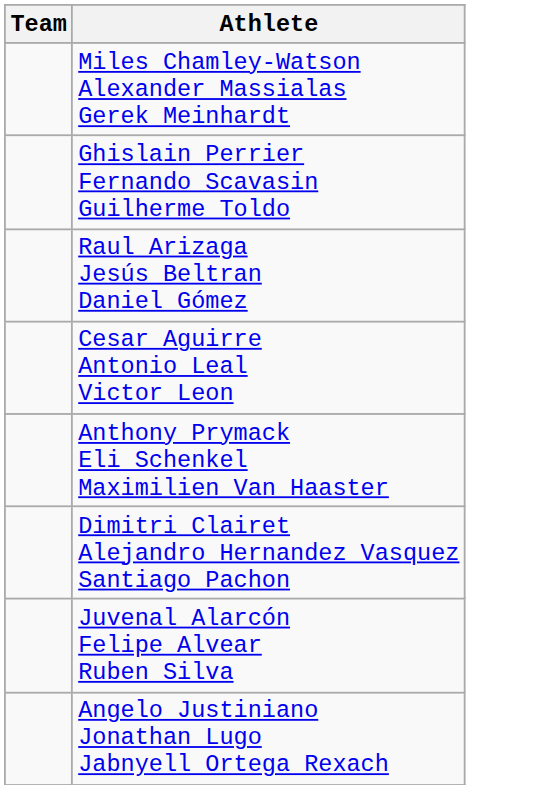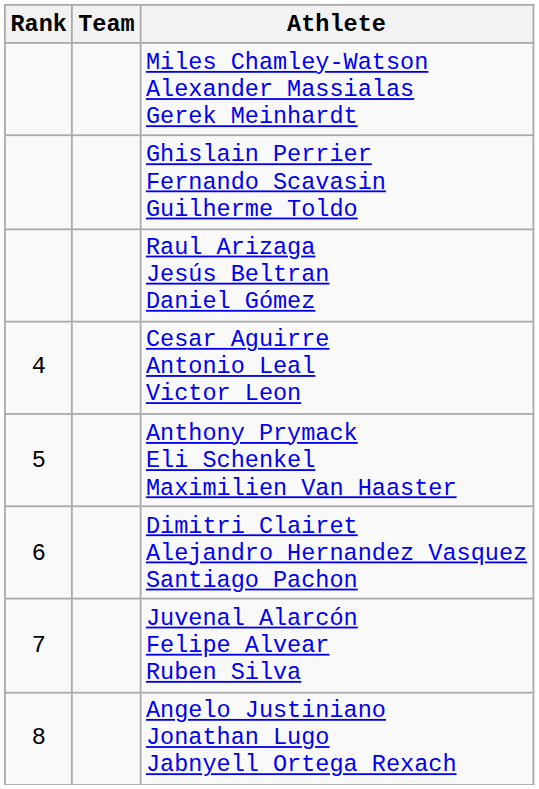 <table class="wikitable sortable" style="text-align:center">
 <tr>
+<th>Rank</th>
 <th>Team</th>
 <th class="unsortable">Athlete</th>
 </tr>
 <tr>
+<td></td>
 <td align="left"></td>
 <td align="left"><a href='#'>Miles Chamley-Watson</a><br><a href='#'>Alexander Massialas</a><br><a href='#'>Gerek Meinhardt</a></td>
 </tr>
 <tr>
+<td></td>
 <td align="left"></td>
 <td align="left"><a href='#'>Ghislain Perrier</a><br><a href='#'>Fernando Scavasin</a><br><a href='#'>Guilherme Toldo</a></td>
 </tr>
 <tr>
+<td></td>
 <td align="left"></td>
 <td align="left"><a href='#'>Raul Arizaga</a><br><a href='#'>Jesús Beltran</a><br><a href='#'>Daniel Gómez</a></td>
 </tr>
 <tr>
+<td>4</td>
 <td align="left"></td>
 <td align="left"><a href='#'>Cesar Aguirre</a><br><a href='#'>Antonio Leal</a><br><a href='#'>Victor Leon</a></td>
 </tr>
 <tr>
+<td>5</td>
 <td align="left"></td>
 <td align="left"><a href='#'>Anthony Prymack</a><br><a href='#'>Eli Schenkel</a><br><a href='#'>Maximilien Van Haaster</a></td>
 </tr>
 <tr>
+<td>6</td>
 <td align="left"></td>
 <td align="left"><a href='#'>Dimitri Clairet</a><br><a href='#'>Alejandro Hernandez Vasquez</a><br><a href='#'>Santiago Pachon</a></td>
 </tr>
 <tr>
+<td>7</td>
 <td align="left"></td>
 <td align="left"><a href='#'>Juvenal Alarcón </a><br><a href='#'>Felipe Alvear</a><br><a href='#'>Ruben Silva</a></td>
 </tr>
 <tr>
+<td>8</td>
 <td align="left"></td>
 <td align="left"><a href='#'>Angelo Justiniano</a><br><a href='#'>Jonathan Lugo</a><br><a href='#'>Jabnyell Ortega Rexach</a></td>
 </tr>
 </table>
